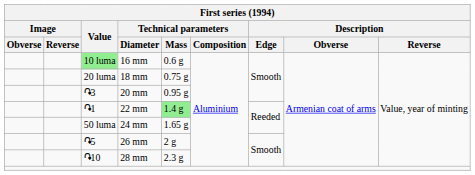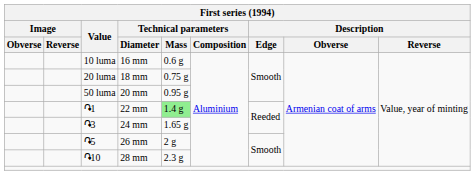 <table class="wikitable" style="font-size: 90%">
 <tr>
 <th colspan="13">First series (1994)</th>
 </tr>
 <tr>
 <th colspan="2">Image</th>
 <th rowspan="2">Value</th>
 <th colspan="3">Technical parameters</th>
 <th colspan="3">Description</th>
 </tr>
 <tr>
 <th>Obverse</th>
 <th>Reverse</th>
 <th>Diameter</th>
 <th>Mass</th>
 <th>Composition</th>
 <th>Edge</th>
 <th>Obverse</th>
 <th>Reverse</th>
 </tr>
 <tr>
 <td></td>
 <td></td>
-<td style="background: lightgreen;">10 luma</td>
+<td>10 luma</td>
 <td>16 mm</td>
 <td>0.6 g</td>
 <td rowspan="7"><a href='#'>Aluminium</a></td>
 <td rowspan="3">Smooth</td>
 <td rowspan="7"><a href='#'>Armenian coat of arms</a></td>
 <td rowspan="7">Value, year of minting</td>
 </tr>
 <tr>
 <td></td>
 <td></td>
 <td>20 luma</td>
 <td>18 mm</td>
 <td>0.75 g</td>
 </tr>
 <tr>
 <td></td>
 <td></td>
-<td>֏3</td>
+<td>50 luma</td>
 <td>20 mm</td>
 <td>0.95 g</td>
 </tr>
 <tr>
 <td></td>
 <td></td>
 <td>֏1</td>
 <td>22 mm</td>
 <td style="background: lightgreen;">1.4 g</td>
 <td rowspan="2">Reeded</td>
 </tr>
 <tr>
 <td></td>
 <td></td>
-<td>50 luma</td>
+<td>֏3</td>
 <td>24 mm</td>
 <td>1.65 g</td>
 </tr>
 <tr>
 <td></td>
 <td></td>
 <td>֏5</td>
 <td>26 mm</td>
 <td>2 g</td>
 <td rowspan="2">Smooth</td>
 </tr>
 <tr>
 <td></td>
 <td></td>
 <td>֏10</td>
 <td>28 mm</td>
 <td>2.3 g</td>
 </tr>
 <tr>
 <td colspan="13"></td>
 </tr>
 </table>
